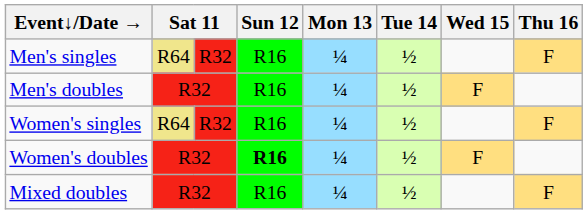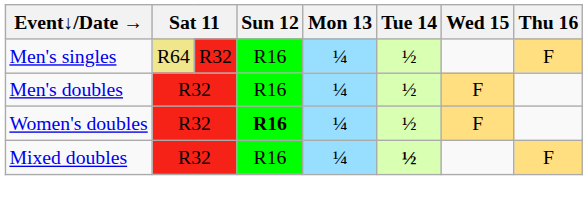 <table class="wikitable" style="margin:0.5em auto; font-size:90%; line-height:1.25em;">
 <tr style="text-align:center;">
 <th>Event↓/Date →</th>
 <th colspan="2">Sat 11</th>
 <th>Sun 12</th>
 <th>Mon 13</th>
 <th>Tue 14</th>
 <th>Wed 15</th>
 <th>Thu 16</th>
 </tr>
 <tr style="text-align:center;">
 <td style="text-align:left;"><a href='#'>Men's singles</a></td>
 <td style="background-color:#F0E68C;">R64</td>
 <td style="background-color:#F62217;">R32</td>
 <td style="background-color:#00FF00;">R16</td>
 <td style="background-color:#97DEFF;">¼</td>
 <td style="background-color:#D9FFB2;">½</td>
 <td></td>
 <td style="background-color:#FFDF80;">F</td>
 </tr>
 <tr style="text-align:center;">
 <td style="text-align:left;"><a href='#'>Men's doubles</a></td>
 <td colspan="2" style="background-color:#F62217;">R32</td>
 <td style="background-color:#00FF00;">R16</td>
 <td style="background-color:#97DEFF;">¼</td>
 <td style="background-color:#D9FFB2;">½</td>
 <td style="background-color:#FFDF80;">F</td>
 <td></td>
 </tr>
 <tr style="text-align:center;">
-<td style="text-align:left;"><a href='#'>Women's singles</a></td>
-<td style="background-color:#F0E68C;">R64</td>
-<td style="background-color:#F62217;">R32</td>
-<td style="background-color:#00FF00;">R16</td>
-<td style="background-color:#97DEFF;">¼</td>
-<td style="background-color:#D9FFB2;">½</td>
-<td></td>
-<td style="background-color:#FFDF80;">F</td>
-</tr>
-<tr style="text-align:center;">
 <td style="text-align:left;"><a href='#'>Women's doubles</a></td>
 <td colspan="2" style="background-color:#F62217;">R32</td>
 <td style="background-color:#00FF00;"><strong>R16</strong></td>
 <td style="background-color:#97DEFF;">¼</td>
 <td style="background-color:#D9FFB2;">½</td>
 <td style="background-color:#FFDF80;">F</td>
 <td></td>
 </tr>
 <tr style="text-align:center;">
 <td style="text-align:left;"><a href='#'>Mixed doubles</a></td>
 <td colspan="2" style="background-color:#F62217;">R32</td>
 <td style="background-color:#00FF00;">R16</td>
 <td style="background-color:#97DEFF;">¼</td>
-<td style="background-color:#D9FFB2;">½</td>
+<td style="background-color:#D9FFB2;"><strong>½</strong></td>
 <td></td>
 <td style="background-color:#FFDF80;">F</td>
 </tr>
 </table>
